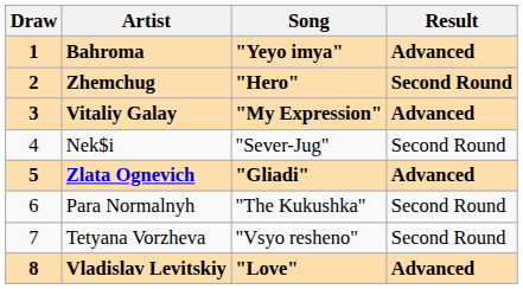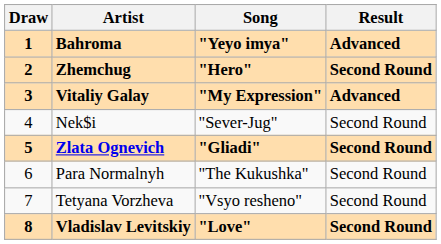 <table class="sortable wikitable" style="margin: 1em auto 1em auto; text-align:center;">
 <tr>
 <th>Draw</th>
 <th>Artist</th>
 <th>Song</th>
 <th>Result</th>
 </tr>
 <tr style="font-weight:bold; background:navajowhite;">
 <td>1</td>
 <td style="text-align:left;">Bahroma</td>
 <td style="text-align:left;">"Yeyo imya"</td>
 <td style="text-align:left;">Advanced</td>
 </tr>
 <tr style="font-weight:bold; background:navajowhite;">
 <td>2</td>
 <td style="text-align:left;">Zhemchug</td>
 <td style="text-align:left;">"Hero"</td>
 <td style="text-align:left;">Second Round</td>
 </tr>
 <tr style="font-weight:bold; background:navajowhite;">
 <td>3</td>
 <td style="text-align:left;">Vitaliy Galay</td>
 <td style="text-align:left;">"My Expression"</td>
 <td style="text-align:left;">Advanced</td>
 </tr>
 <tr>
 <td>4</td>
 <td style="text-align:left;">Nek$i</td>
 <td style="text-align:left;">"Sever-Jug"</td>
 <td style="text-align:left;">Second Round</td>
 </tr>
 <tr style="font-weight:bold; background:navajowhite;">
 <td>5</td>
 <td style="text-align:left;"><a href='#'>Zlata Ognevich</a></td>
 <td style="text-align:left;">"Gliadi"</td>
-<td style="text-align:left;">Advanced</td>
+<td style="text-align:left;">Second Round</td>
 </tr>
 <tr>
 <td>6</td>
 <td style="text-align:left;">Para Normalnyh</td>
 <td style="text-align:left;">"The Kukushka"</td>
 <td style="text-align:left;">Second Round</td>
 </tr>
 <tr>
 <td>7</td>
 <td style="text-align:left;">Tetyana Vorzheva</td>
 <td style="text-align:left;">"Vsyo resheno"</td>
 <td style="text-align:left;">Second Round</td>
 </tr>
 <tr style="font-weight:bold; background:navajowhite;">
 <td>8</td>
 <td style="text-align:left;">Vladislav Levitskiy</td>
 <td style="text-align:left;">"Love"</td>
-<td style="text-align:left;">Advanced</td>
+<td style="text-align:left;">Second Round</td>
 </tr>
 </table>
